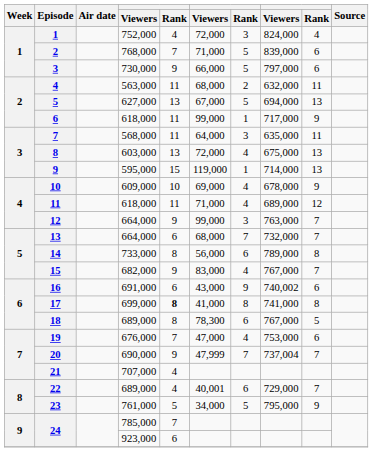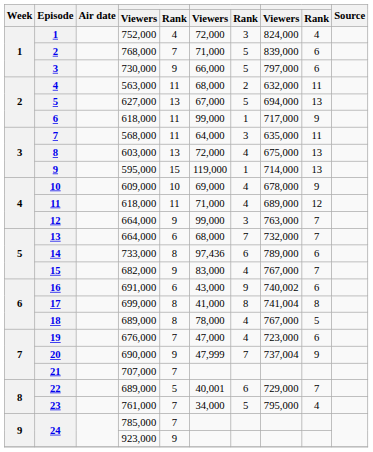 <table class="wikitable nowrap" style="text-align:center; font-size:90%; line-height:16px;">
 <tr>
 <th rowspan="2">Week</th>
 <th rowspan="2">Episode</th>
 <th rowspan="2" class="unsortable">Air date</th>
 <th colspan="2"></th>
 <th colspan="2"></th>
 <th colspan="2"></th>
 <th rowspan="2">Source</th>
 </tr>
 <tr>
 <th>Viewers</th>
 <th>Rank</th>
 <th>Viewers</th>
 <th>Rank</th>
 <th>Viewers</th>
 <th>Rank</th>
 </tr>
 <tr>
 <th rowspan="3">1</th>
 <th><a href='#'>1</a></th>
 <td style="text-align:left"></td>
 <td>752,000</td>
 <td>4</td>
 <td>72,000</td>
 <td>3</td>
 <td>824,000</td>
 <td>4</td>
 <td></td>
 </tr>
 <tr>
 <th><a href='#'>2</a></th>
 <td style="text-align:left"></td>
 <td>768,000</td>
 <td>7</td>
 <td>71,000</td>
 <td>5</td>
 <td>839,000</td>
 <td>6</td>
 <td></td>
 </tr>
 <tr>
 <th><a href='#'>3</a></th>
 <td style="text-align:left"></td>
 <td>730,000</td>
 <td>9</td>
 <td>66,000</td>
 <td>5</td>
 <td>797,000</td>
 <td>6</td>
 <td></td>
 </tr>
 <tr>
 <th rowspan="3">2</th>
 <th><a href='#'>4</a></th>
 <td style="text-align:left"></td>
 <td>563,000</td>
 <td>11</td>
 <td>68,000</td>
 <td>2</td>
 <td>632,000</td>
 <td>11</td>
 <td></td>
 </tr>
 <tr>
 <th><a href='#'>5</a></th>
 <td style="text-align:left"></td>
 <td>627,000</td>
 <td>13</td>
 <td>67,000</td>
 <td>5</td>
 <td>694,000</td>
 <td>13</td>
 <td></td>
 </tr>
 <tr>
 <th><a href='#'>6</a></th>
 <td style="text-align:left"></td>
 <td>618,000</td>
 <td>11</td>
 <td>99,000</td>
 <td>1</td>
 <td>717,000</td>
 <td>9</td>
 <td></td>
 </tr>
 <tr>
 <th rowspan="3">3</th>
 <th><a href='#'>7</a></th>
 <td style="text-align:left"></td>
 <td>568,000</td>
 <td>11</td>
 <td>64,000</td>
 <td>3</td>
 <td>635,000</td>
 <td>11</td>
 <td></td>
 </tr>
 <tr>
 <th><a href='#'>8</a></th>
 <td style="text-align:left"></td>
 <td>603,000</td>
 <td>13</td>
 <td>72,000</td>
 <td>4</td>
 <td>675,000</td>
 <td>13</td>
 <td></td>
 </tr>
 <tr>
 <th><a href='#'>9</a></th>
 <td style="text-align:left"></td>
 <td>595,000</td>
 <td>15</td>
 <td>119,000</td>
 <td>1</td>
 <td>714,000</td>
 <td>13</td>
 <td></td>
 </tr>
 <tr>
 <th rowspan="3">4</th>
 <th><a href='#'>10</a></th>
 <td style="text-align:left"></td>
 <td>609,000</td>
 <td>10</td>
 <td>69,000</td>
 <td>4</td>
 <td>678,000</td>
 <td>9</td>
 <td></td>
 </tr>
 <tr>
 <th><a href='#'>11</a></th>
 <td style="text-align:left"></td>
 <td>618,000</td>
 <td>11</td>
 <td>71,000</td>
 <td>4</td>
 <td>689,000</td>
 <td>12</td>
 <td></td>
 </tr>
 <tr>
 <th><a href='#'>12</a></th>
 <td style="text-align:left"></td>
 <td>664,000</td>
 <td>9</td>
 <td>99,000</td>
 <td>3</td>
 <td>763,000</td>
 <td>7</td>
 <td></td>
 </tr>
 <tr>
 <th rowspan="3">5</th>
 <th><a href='#'>13</a></th>
 <td style="text-align:left"></td>
 <td>664,000</td>
 <td>6</td>
 <td>68,000</td>
 <td>7</td>
 <td>732,000</td>
 <td>7</td>
 <td></td>
 </tr>
 <tr>
 <th><a href='#'>14</a></th>
 <td style="text-align:left"></td>
 <td>733,000</td>
 <td>8</td>
-<td>56,000</td>
+<td>97,436</td>
 <td>6</td>
 <td>789,000</td>
-<td>8</td>
+<td>6</td>
 <td></td>
 </tr>
 <tr>
 <th><a href='#'>15</a></th>
 <td style="text-align:left"></td>
 <td>682,000</td>
 <td>9</td>
 <td>83,000</td>
 <td>4</td>
 <td>767,000</td>
 <td>7</td>
 <td></td>
 </tr>
 <tr>
 <th rowspan="3">6</th>
 <th><a href='#'>16</a></th>
 <td style="text-align:left"></td>
 <td>691,000</td>
 <td>6</td>
 <td>43,000</td>
 <td>9</td>
 <td>740,002</td>
 <td>6</td>
 <td></td>
 </tr>
 <tr>
 <th><a href='#'>17</a></th>
 <td style="text-align:left"></td>
 <td>699,000</td>
-<td><strong>8</strong></td>
+<td>8</td>
 <td>41,000</td>
 <td>8</td>
-<td>741,000</td>
+<td>741,004</td>
 <td>8</td>
 <td></td>
 </tr>
 <tr>
 <th><a href='#'>18</a></th>
 <td style="text-align:left"></td>
 <td>689,000</td>
 <td>8</td>
-<td>78,300</td>
-<td>6</td>
+<td>78,000</td>
+<td>4</td>
 <td>767,000</td>
 <td>5</td>
 <td></td>
 </tr>
 <tr>
 <th rowspan="3">7</th>
 <th><a href='#'>19</a></th>
 <td style="text-align:left"></td>
 <td>676,000</td>
 <td>7</td>
 <td>47,000</td>
 <td>4</td>
-<td>753,000</td>
+<td>723,000</td>
 <td>6</td>
 <td></td>
 </tr>
 <tr>
 <th><a href='#'>20</a></th>
 <td style="text-align:left"></td>
 <td>690,000</td>
 <td>9</td>
 <td>47,999</td>
 <td>7</td>
 <td>737,004</td>
-<td>7</td>
+<td>9</td>
 <td></td>
 </tr>
 <tr>
 <th><a href='#'>21</a></th>
 <td style="text-align:left"></td>
 <td>707,000</td>
-<td>4</td>
+<td>7</td>
 <td></td>
 <td></td>
 <td></td>
 <td></td>
 <td></td>
 </tr>
 <tr>
 <th rowspan="2">8</th>
 <th><a href='#'>22</a></th>
 <td style="text-align:left"></td>
 <td>689,000</td>
-<td>4</td>
+<td>5</td>
 <td>40,001</td>
 <td>6</td>
 <td>729,000</td>
 <td>7</td>
 <td></td>
 </tr>
 <tr>
 <th><a href='#'>23</a></th>
 <td style="text-align:left"></td>
 <td>761,000</td>
-<td>5</td>
+<td>7</td>
 <td>34,000</td>
 <td>5</td>
 <td>795,000</td>
-<td>9</td>
+<td>4</td>
 <td></td>
 </tr>
 <tr>
 <th rowspan="2">9</th>
 <th rowspan=2><a href='#'>24</a></th>
 <td rowspan=2 style="text-align:left"></td>
 <td>785,000</td>
 <td>7</td>
 <td></td>
 <td></td>
 <td></td>
 <td></td>
 <td rowspan=2></td>
 </tr>
 <tr>
 <td>923,000</td>
-<td>6</td>
+<td>9</td>
 <td></td>
 <td></td>
 <td></td>
 <td></td>
 </tr>
 <tr>
 </tr>
 </table>
